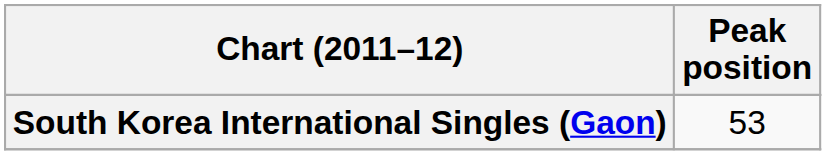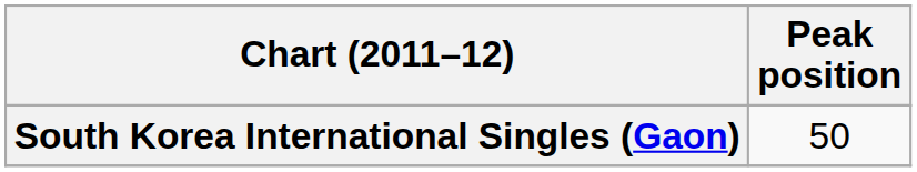 <table class="wikitable sortable plainrowheaders" style="text-align:center">
 <tr>
 <th scope="col">Chart (2011–12)</th>
 <th scope="col">Peak<br>position</th>
 </tr>
 <tr>
 </tr>
 <tr>
 </tr>
 <tr>
 </tr>
 <tr>
 </tr>
 <tr>
 </tr>
 <tr>
 <th scope="row">South Korea International Singles (<a href='#'>Gaon</a>)</th>
-<td>53</td>
+<td>50</td>
 </tr>
 <tr>
 </tr>
 </table>
